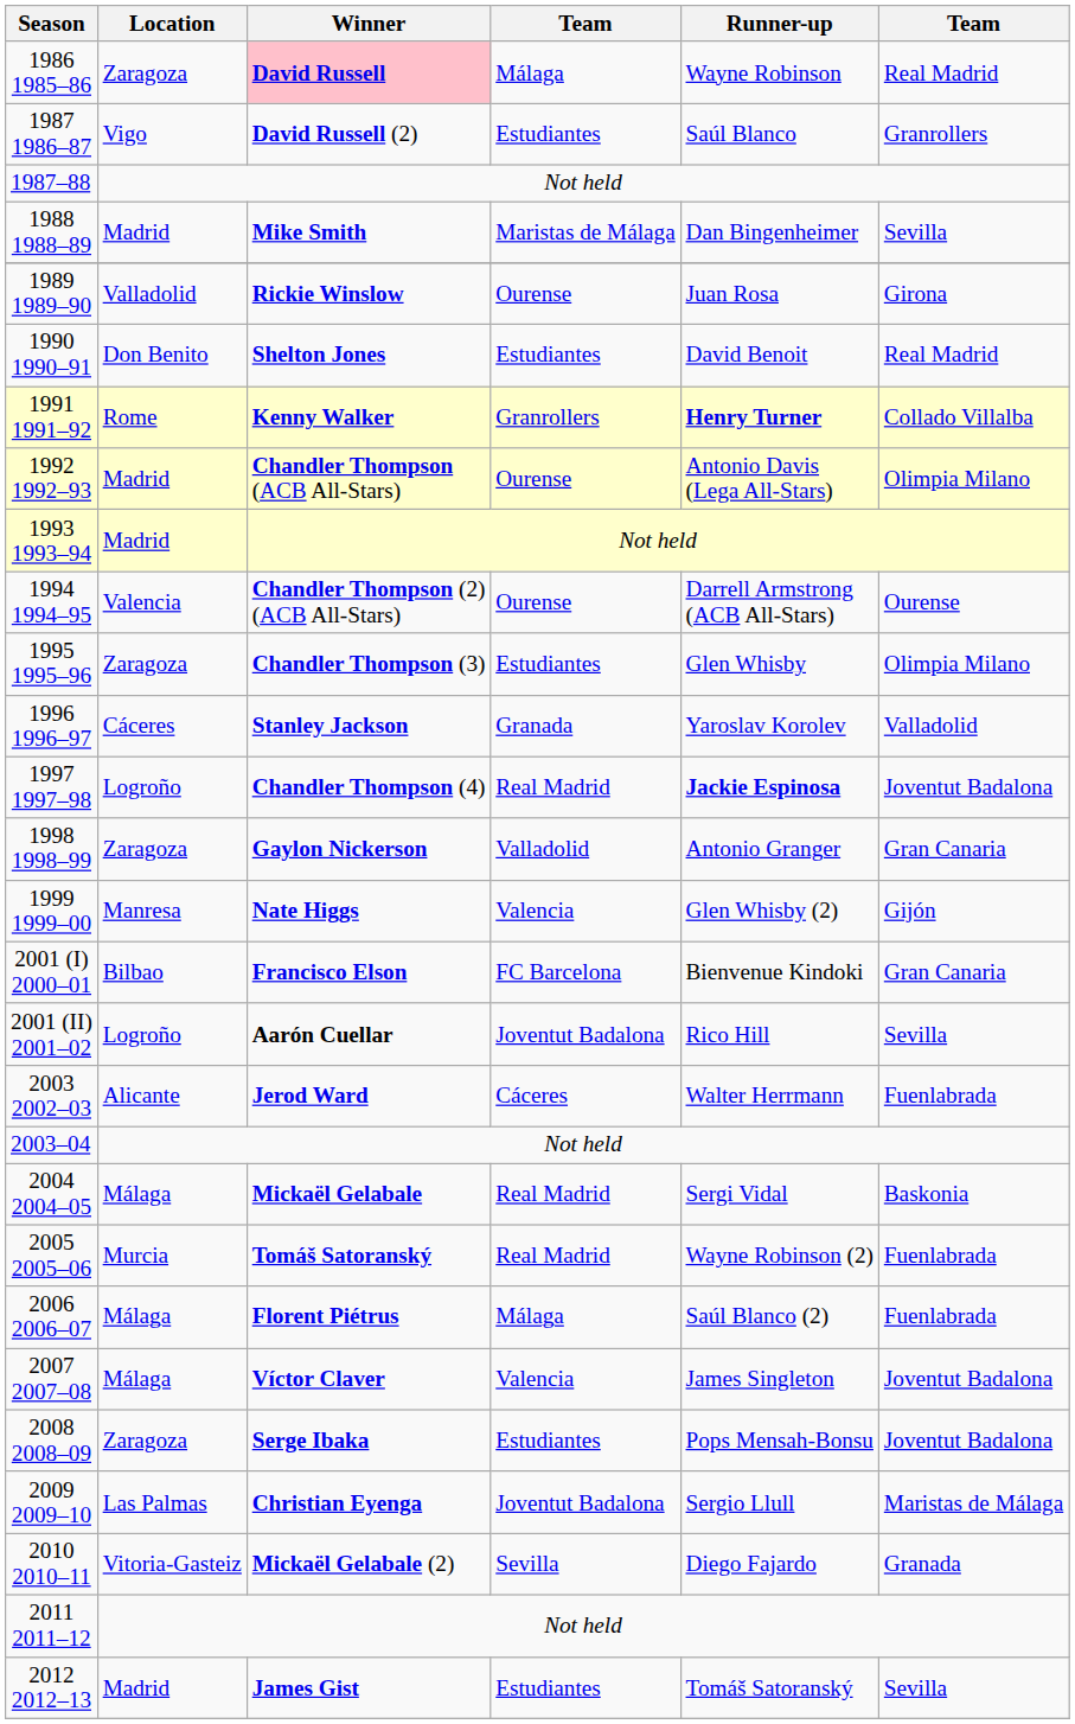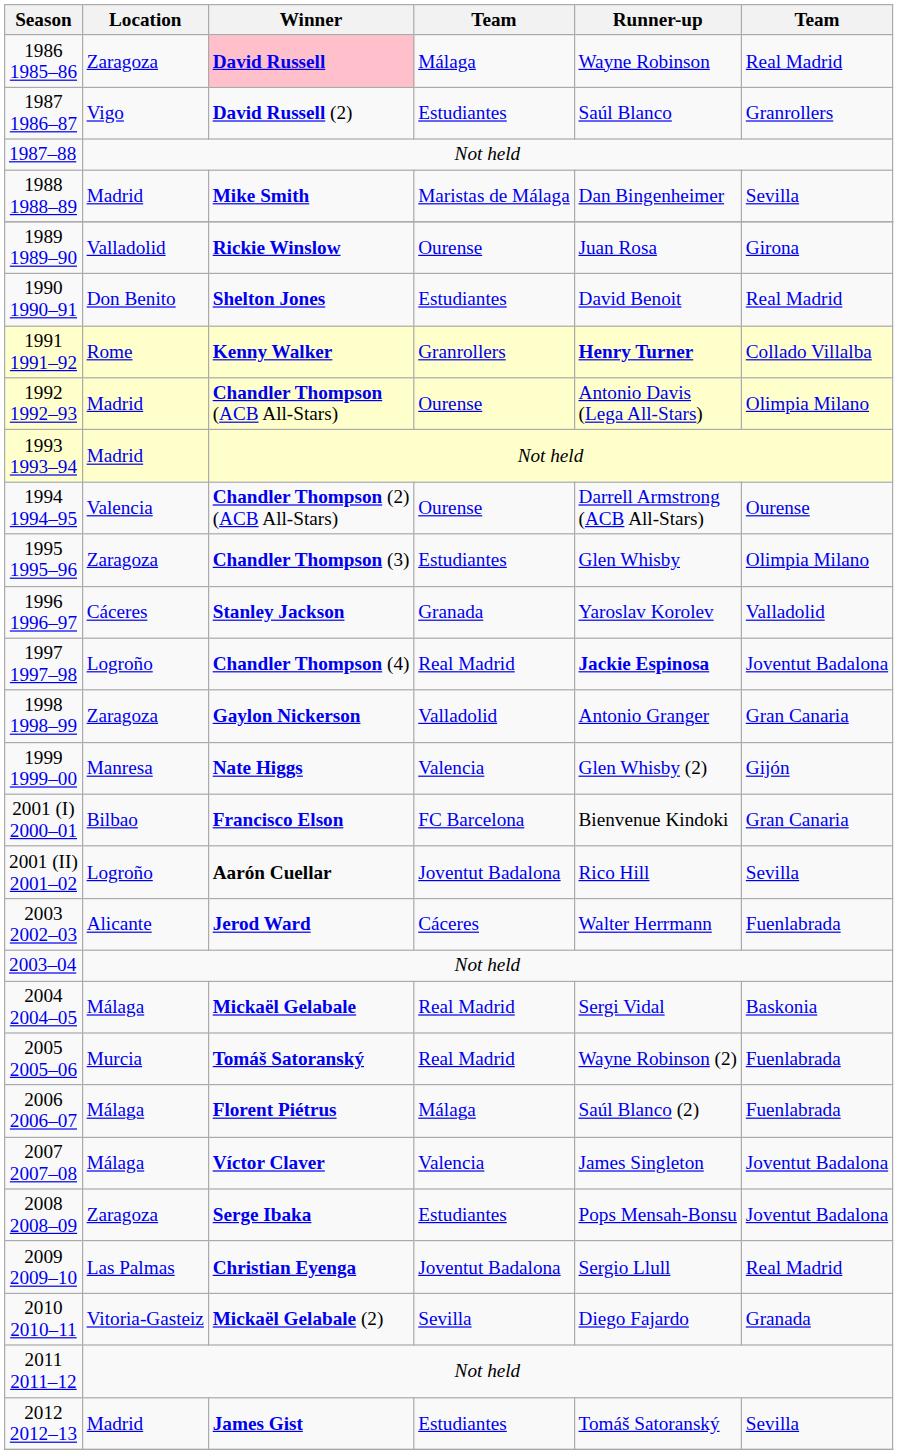 <table class="wikitable">
 <tr>
 <th>Season</th>
 <th>Location</th>
 <th>Winner</th>
 <th>Team</th>
 <th>Runner-up</th>
 <th>Team</th>
 </tr>
 <tr>
 <td style="text-align:center;">1986<br><a href='#'>1985–86</a></td>
 <td><a href='#'>Zaragoza</a></td>
 <td style="background: pink;"> <strong><a href='#'>David Russell</a></strong></td>
 <td><a href='#'>Málaga</a></td>
 <td> <a href='#'>Wayne Robinson</a></td>
 <td><a href='#'>Real Madrid</a></td>
 </tr>
 <tr>
 <td style="text-align:center;">1987<br><a href='#'>1986–87</a></td>
 <td><a href='#'>Vigo</a></td>
 <td> <strong><a href='#'>David Russell</a></strong> (2)</td>
 <td><a href='#'>Estudiantes</a></td>
 <td> <a href='#'>Saúl Blanco</a></td>
 <td><a href='#'>Granrollers</a></td>
 </tr>
 <tr>
 <td><a href='#'>1987–88</a></td>
 <td colspan=5 align=center><em>Not held</em></td>
 </tr>
 <tr>
 <td style="text-align:center;">1988<br><a href='#'>1988–89</a></td>
 <td><a href='#'>Madrid</a></td>
 <td> <strong><a href='#'>Mike Smith</a></strong></td>
 <td><a href='#'>Maristas de Málaga</a></td>
 <td> <a href='#'>Dan Bingenheimer</a></td>
 <td><a href='#'>Sevilla</a></td>
 </tr>
 <tr>
 </tr>
 <tr>
 <td style="text-align:center;">1989<br><a href='#'>1989–90</a></td>
 <td><a href='#'>Valladolid</a></td>
 <td> <strong><a href='#'>Rickie Winslow</a></strong></td>
 <td><a href='#'>Ourense</a></td>
 <td> <a href='#'>Juan Rosa</a></td>
 <td><a href='#'>Girona</a></td>
 </tr>
 <tr>
 <td style="text-align:center;">1990<br><a href='#'>1990–91</a></td>
 <td><a href='#'>Don Benito</a></td>
 <td> <strong><a href='#'>Shelton Jones</a></strong></td>
 <td><a href='#'>Estudiantes</a></td>
 <td> <a href='#'>David Benoit</a></td>
 <td><a href='#'>Real Madrid</a></td>
 </tr>
 <tr bgcolor=#FFFFCC align=left>
 <td style="text-align:center;">1991<br><a href='#'>1991–92</a></td>
 <td><a href='#'>Rome</a></td>
 <td> <strong><a href='#'>Kenny Walker</a></strong></td>
 <td><a href='#'>Granrollers</a></td>
 <td><strong> <a href='#'>Henry Turner</a></strong></td>
 <td><a href='#'>Collado Villalba</a></td>
 </tr>
 <tr bgcolor=#FFFFCC align=left>
 <td style="text-align:center;">1992<br><a href='#'>1992–93</a></td>
 <td><a href='#'>Madrid</a></td>
 <td> <strong><a href='#'>Chandler Thompson</a></strong> <br> (<a href='#'>ACB</a> All-Stars)</td>
 <td><a href='#'>Ourense</a></td>
 <td> <a href='#'>Antonio Davis</a> <br> (<a href='#'>Lega All-Stars</a>)</td>
 <td><a href='#'>Olimpia Milano</a></td>
 </tr>
 <tr bgcolor=#FFFFCC align=left>
 <td style="text-align:center;">1993<br><a href='#'>1993–94</a></td>
 <td><a href='#'>Madrid</a></td>
 <td colspan=4 align=center><em>Not held</em></td>
 </tr>
 <tr>
 <td style="text-align:center;">1994<br><a href='#'>1994–95</a></td>
 <td><a href='#'>Valencia</a></td>
 <td> <strong><a href='#'>Chandler Thompson</a></strong> (2) <br> (<a href='#'>ACB</a> All-Stars)</td>
 <td><a href='#'>Ourense</a></td>
 <td> <a href='#'>Darrell Armstrong</a> <br> (<a href='#'>ACB</a> All-Stars)</td>
 <td><a href='#'>Ourense</a></td>
 </tr>
 <tr>
 <td style="text-align:center;">1995<br><a href='#'>1995–96</a></td>
 <td><a href='#'>Zaragoza</a></td>
 <td> <strong><a href='#'>Chandler Thompson</a></strong> (3)</td>
 <td><a href='#'>Estudiantes</a></td>
 <td> <a href='#'>Glen Whisby</a></td>
 <td><a href='#'>Olimpia Milano</a></td>
 </tr>
 <tr>
 <td style="text-align:center;">1996<br><a href='#'>1996–97</a></td>
 <td><a href='#'>Cáceres</a></td>
 <td> <strong><a href='#'>Stanley Jackson</a></strong></td>
 <td><a href='#'>Granada</a></td>
 <td> <a href='#'>Yaroslav Korolev</a></td>
 <td><a href='#'>Valladolid</a></td>
 </tr>
 <tr>
 <td style="text-align:center;">1997<br><a href='#'>1997–98</a></td>
 <td><a href='#'>Logroño</a></td>
 <td> <strong><a href='#'>Chandler Thompson</a></strong> (4)</td>
 <td><a href='#'>Real Madrid</a></td>
 <td><strong> <a href='#'>Jackie Espinosa</a></strong></td>
 <td><a href='#'>Joventut Badalona</a></td>
 </tr>
 <tr>
 <td style="text-align:center;">1998<br><a href='#'>1998–99</a></td>
 <td><a href='#'>Zaragoza</a></td>
 <td> <strong><a href='#'>Gaylon Nickerson</a></strong></td>
 <td><a href='#'>Valladolid</a></td>
 <td> <a href='#'>Antonio Granger</a></td>
 <td><a href='#'>Gran Canaria</a></td>
 </tr>
 <tr>
 <td style="text-align:center;">1999<br><a href='#'>1999–00</a></td>
 <td><a href='#'>Manresa</a></td>
 <td> <strong><a href='#'>Nate Higgs</a></strong></td>
 <td><a href='#'>Valencia</a></td>
 <td> <a href='#'>Glen Whisby</a> (2)</td>
 <td><a href='#'>Gijón</a></td>
 </tr>
 <tr>
 <td style="text-align:center;">2001 (I)<br><a href='#'>2000–01</a></td>
 <td><a href='#'>Bilbao</a></td>
 <td> <strong><a href='#'>Francisco Elson</a></strong></td>
 <td><a href='#'>FC Barcelona</a></td>
 <td> Bienvenue Kindoki</td>
 <td><a href='#'>Gran Canaria</a></td>
 </tr>
 <tr>
 <td style="text-align:center;">2001 (II)<br><a href='#'>2001–02</a></td>
 <td><a href='#'>Logroño</a></td>
 <td> <strong>Aarón Cuellar</strong></td>
 <td><a href='#'>Joventut Badalona</a></td>
 <td> <a href='#'>Rico Hill</a></td>
 <td><a href='#'>Sevilla</a></td>
 </tr>
 <tr>
 <td style="text-align:center;">2003<br><a href='#'>2002–03</a></td>
 <td><a href='#'>Alicante</a></td>
 <td> <strong><a href='#'>Jerod Ward</a></strong></td>
 <td><a href='#'>Cáceres</a></td>
 <td> <a href='#'>Walter Herrmann</a></td>
 <td><a href='#'>Fuenlabrada</a></td>
 </tr>
 <tr>
 <td><a href='#'>2003–04</a></td>
 <td colspan=5 align=center><em>Not held</em></td>
 </tr>
 <tr>
 <td style="text-align:center;">2004<br><a href='#'>2004–05</a></td>
 <td><a href='#'>Málaga</a></td>
 <td> <strong><a href='#'>Mickaël Gelabale</a></strong></td>
 <td><a href='#'>Real Madrid</a></td>
 <td> <a href='#'>Sergi Vidal</a></td>
 <td><a href='#'>Baskonia</a></td>
 </tr>
 <tr>
 <td style="text-align:center;">2005<br><a href='#'>2005–06</a></td>
 <td><a href='#'>Murcia</a></td>
 <td> <strong><a href='#'>Tomáš Satoranský</a></strong></td>
 <td><a href='#'>Real Madrid</a></td>
 <td> <a href='#'>Wayne Robinson</a> (2)</td>
 <td><a href='#'>Fuenlabrada</a></td>
 </tr>
 <tr>
 <td style="text-align:center;">2006<br><a href='#'>2006–07</a></td>
 <td><a href='#'>Málaga</a></td>
 <td> <strong><a href='#'>Florent Piétrus</a></strong></td>
 <td><a href='#'>Málaga</a></td>
 <td> <a href='#'>Saúl Blanco</a> (2)</td>
 <td><a href='#'>Fuenlabrada</a></td>
 </tr>
 <tr>
 <td style="text-align:center;">2007<br><a href='#'>2007–08</a></td>
 <td><a href='#'>Málaga</a></td>
 <td> <strong><a href='#'>Víctor Claver</a></strong></td>
 <td><a href='#'>Valencia</a></td>
 <td> <a href='#'>James Singleton</a></td>
 <td><a href='#'>Joventut Badalona</a></td>
 </tr>
 <tr>
 <td style="text-align:center;">2008<br><a href='#'>2008–09</a></td>
 <td><a href='#'>Zaragoza</a></td>
 <td> <strong><a href='#'>Serge Ibaka</a></strong></td>
 <td><a href='#'>Estudiantes</a></td>
 <td> <a href='#'>Pops Mensah-Bonsu</a></td>
 <td><a href='#'>Joventut Badalona</a></td>
 </tr>
 <tr>
 <td style="text-align:center;">2009<br><a href='#'>2009–10</a></td>
 <td><a href='#'>Las Palmas</a></td>
 <td> <strong><a href='#'>Christian Eyenga</a></strong></td>
 <td><a href='#'>Joventut Badalona</a></td>
 <td> <a href='#'>Sergio Llull</a></td>
-<td><a href='#'>Maristas de Málaga</a></td>
+<td><a href='#'>Real Madrid</a></td>
 </tr>
 <tr>
 <td style="text-align:center;">2010<br><a href='#'>2010–11</a></td>
 <td><a href='#'>Vitoria-Gasteiz</a></td>
 <td> <strong><a href='#'>Mickaël Gelabale</a></strong> (2)</td>
 <td><a href='#'>Sevilla</a></td>
 <td> <a href='#'>Diego Fajardo</a></td>
 <td><a href='#'>Granada</a></td>
 </tr>
 <tr>
 <td style="text-align:center;">2011<br><a href='#'>2011–12</a></td>
 <td colspan=5 align=center><em>Not held</em></td>
 </tr>
 <tr>
 <td style="text-align:center;">2012<br><a href='#'>2012–13</a></td>
 <td><a href='#'>Madrid</a></td>
 <td> <strong><a href='#'>James Gist</a></strong></td>
 <td><a href='#'>Estudiantes</a></td>
 <td> <a href='#'>Tomáš Satoranský</a></td>
 <td><a href='#'>Sevilla</a></td>
 </tr>
 <tr>
 </tr>
 </table>
